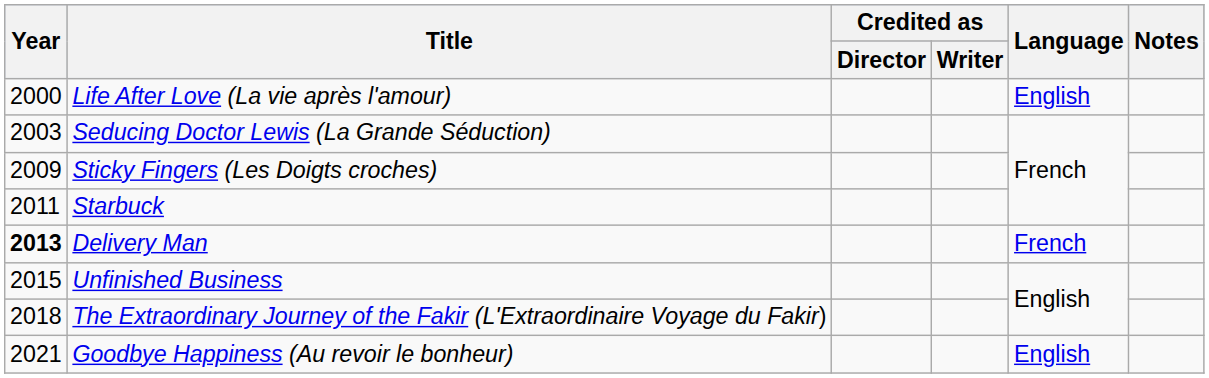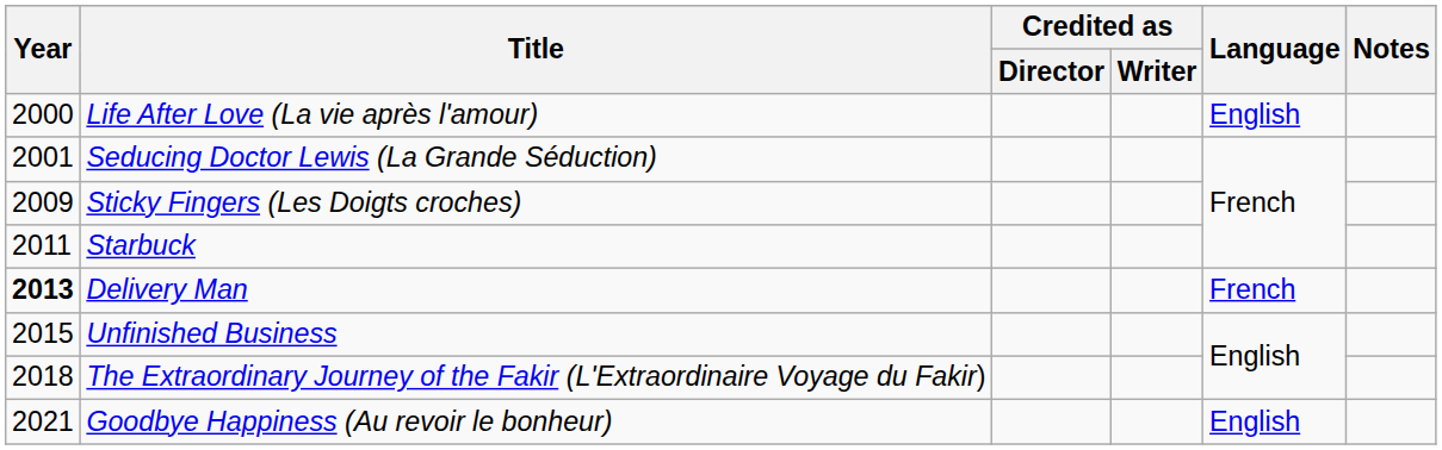 <table class="wikitable">
 <tr style="background:#B0C4DE; text-align:center;">
 <th rowspan="2" scope="col">Year</th>
 <th rowspan="2" scope="col">Title</th>
 <th scope="col"  colspan="2">Credited as</th>
 <th rowspan="2" scope="col">Language</th>
 <th rowspan="2" class="unsortable" scope="col">Notes</th>
 </tr>
 <tr>
 <th>Director</th>
 <th>Writer</th>
 </tr>
 <tr>
 <td>2000</td>
 <td><em><a href='#'>Life After Love</a> (La vie après l'amour)</em></td>
 <td></td>
 <td></td>
 <td><a href='#'>English</a></td>
 <td></td>
 </tr>
 <tr>
-<td>2003</td>
+<td>2001</td>
 <td><em><a href='#'>Seducing Doctor Lewis</a> (La Grande Séduction)</em></td>
 <td></td>
 <td></td>
 <td rowspan="3">French</td>
 <td></td>
 </tr>
 <tr>
 <td>2009</td>
 <td><em><a href='#'>Sticky Fingers</a> (Les Doigts croches)</em></td>
 <td></td>
 <td></td>
 <td></td>
 </tr>
 <tr>
 <td>2011</td>
 <td><em><a href='#'>Starbuck</a></em></td>
 <td></td>
 <td></td>
 <td></td>
 </tr>
 <tr>
 <td><strong>2013</strong></td>
 <td><em><a href='#'>Delivery Man</a></em></td>
 <td></td>
 <td></td>
 <td><a href='#'>French</a></td>
 <td></td>
 </tr>
 <tr>
 <td>2015</td>
 <td><em><a href='#'>Unfinished Business</a></em></td>
 <td></td>
 <td></td>
 <td rowspan="2">English</td>
 <td></td>
 </tr>
 <tr>
 <td>2018</td>
 <td><em><a href='#'>The Extraordinary Journey of the Fakir</a> (L'Extraordinaire Voyage du Fakir</em>)</td>
 <td></td>
 <td></td>
 <td></td>
 </tr>
 <tr>
 <td>2021</td>
 <td><em><a href='#'>Goodbye Happiness</a> (Au revoir le bonheur)</em></td>
 <td></td>
 <td></td>
 <td><a href='#'>English</a></td>
 <td></td>
 </tr>
 </table>
